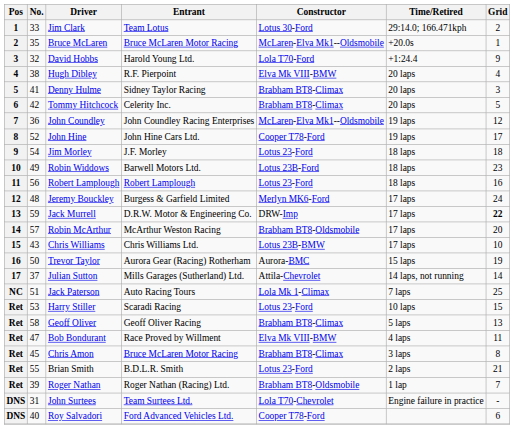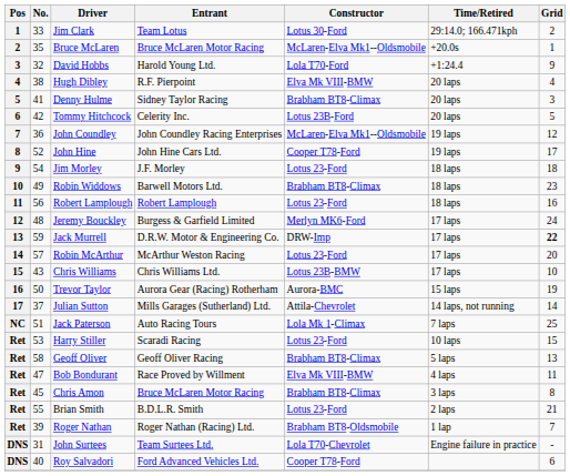 <table class="wikitable sortable" style="font-size: 95%;">
 <tr>
 <th>Pos</th>
 <th>No.</th>
 <th>Driver</th>
 <th>Entrant</th>
 <th>Constructor</th>
 <th>Time/Retired</th>
 <th>Grid</th>
 </tr>
 <tr>
 <th>1</th>
 <td>33</td>
 <td> <a href='#'>Jim Clark</a></td>
 <td><a href='#'>Team Lotus</a></td>
 <td><a href='#'>Lotus 30</a>-<a href='#'>Ford</a></td>
 <td>29:14.0; 166.471kph</td>
 <td style="text-align:center">2</td>
 </tr>
 <tr>
 <th>2</th>
 <td>35</td>
 <td> <a href='#'>Bruce McLaren</a></td>
 <td><a href='#'>Bruce McLaren Motor Racing</a></td>
 <td><a href='#'>McLaren</a>-<a href='#'>Elva Mk1</a>--<a href='#'>Oldsmobile</a></td>
 <td>+20.0s</td>
 <td style="text-align:center">1</td>
 </tr>
 <tr>
 <th>3</th>
 <td>32</td>
 <td> <a href='#'>David Hobbs</a></td>
 <td>Harold Young Ltd.</td>
 <td><a href='#'>Lola T70</a>-<a href='#'>Ford</a></td>
 <td>+1:24.4</td>
 <td style="text-align:center">9</td>
 </tr>
 <tr>
 <th>4</th>
 <td>38</td>
 <td> <a href='#'>Hugh Dibley</a></td>
 <td>R.F. Pierpoint</td>
 <td><a href='#'>Elva Mk VIII</a>-<a href='#'>BMW</a></td>
 <td>20 laps</td>
 <td style="text-align:center">4</td>
 </tr>
 <tr>
 <th>5</th>
 <td>41</td>
 <td> <a href='#'>Denny Hulme</a></td>
 <td>Sidney Taylor Racing</td>
 <td><a href='#'>Brabham BT8</a>-<a href='#'>Climax</a></td>
 <td>20 laps</td>
 <td style="text-align:center">3</td>
 </tr>
 <tr>
 <th>6</th>
 <td>42</td>
 <td> <a href='#'>Tommy Hitchcock</a></td>
 <td>Celerity Inc.</td>
-<td><a href='#'>Brabham BT8</a>-<a href='#'>Climax</a></td>
+<td><a href='#'>Lotus 23B</a>-<a href='#'>Ford</a></td>
 <td>20 laps</td>
 <td style="text-align:center">5</td>
 </tr>
 <tr>
 <th>7</th>
 <td>36</td>
 <td> <a href='#'>John Coundley</a></td>
 <td>John Coundley Racing Enterprises</td>
 <td><a href='#'>McLaren</a>-<a href='#'>Elva Mk1</a>--<a href='#'>Oldsmobile</a></td>
 <td>19 laps</td>
 <td style="text-align:center">12</td>
 </tr>
 <tr>
 <th>8</th>
 <td>52</td>
 <td> <a href='#'>John Hine</a></td>
 <td>John Hine Cars Ltd.</td>
 <td><a href='#'>Cooper T78</a>-<a href='#'>Ford</a></td>
 <td>19 laps</td>
 <td style="text-align:center">17</td>
 </tr>
 <tr>
 <th>9</th>
 <td>54</td>
 <td> <a href='#'>Jim Morley</a></td>
 <td>J.F. Morley</td>
 <td><a href='#'>Lotus 23</a>-<a href='#'>Ford</a></td>
 <td>18 laps</td>
 <td style="text-align:center">18</td>
 </tr>
 <tr>
 <th>10</th>
 <td>49</td>
 <td> <a href='#'>Robin Widdows</a></td>
 <td>Barwell Motors Ltd.</td>
-<td><a href='#'>Lotus 23B</a>-<a href='#'>Ford</a></td>
+<td><a href='#'>Brabham BT8</a>-<a href='#'>Climax</a></td>
 <td>18 laps</td>
 <td style="text-align:center">23</td>
 </tr>
 <tr>
 <th>11</th>
 <td>56</td>
 <td> <a href='#'>Robert Lamplough</a></td>
 <td><a href='#'>Robert Lamplough</a></td>
 <td><a href='#'>Lotus 23</a>-<a href='#'>Ford</a></td>
 <td>18 laps</td>
 <td style="text-align:center">16</td>
 </tr>
 <tr>
 <th>12</th>
 <td>48</td>
 <td> <a href='#'>Jeremy Bouckley</a></td>
 <td>Burgess & Garfield Limited</td>
 <td><a href='#'>Merlyn MK6</a>-<a href='#'>Ford</a></td>
 <td>17 laps</td>
 <td style="text-align:center">24</td>
 </tr>
 <tr>
 <th>13</th>
 <td>59</td>
 <td> <a href='#'>Jack Murrell</a></td>
 <td>D.R.W. Motor & Engineering Co.</td>
 <td>DRW-<a href='#'>Imp</a></td>
 <td>17 laps</td>
 <td style="text-align:center"><strong>22</strong></td>
 </tr>
 <tr>
 <th>14</th>
 <td>57</td>
 <td> <a href='#'>Robin McArthur</a></td>
 <td>McArthur Weston Racing</td>
-<td><a href='#'>Brabham BT8</a>-<a href='#'>Oldsmobile</a></td>
+<td><a href='#'>Lotus 23</a>-<a href='#'>Ford</a></td>
 <td>17 laps</td>
 <td style="text-align:center">20</td>
 </tr>
 <tr>
 <th>15</th>
 <td>43</td>
 <td> <a href='#'>Chris Williams</a></td>
 <td>Chris Williams Ltd.</td>
 <td><a href='#'>Lotus 23B</a>-<a href='#'>BMW</a></td>
 <td>17 laps</td>
 <td style="text-align:center">10</td>
 </tr>
 <tr>
 <th>16</th>
 <td>50</td>
 <td> <a href='#'>Trevor Taylor</a></td>
 <td>Aurora Gear (Racing) Rotherham</td>
 <td>Aurora-<a href='#'>BMC</a></td>
 <td>15 laps</td>
 <td style="text-align:center">19</td>
 </tr>
 <tr>
 <th>17</th>
 <td>37</td>
 <td> <a href='#'>Julian Sutton</a></td>
 <td>Mills Garages (Sutherland) Ltd.</td>
 <td>Attila-<a href='#'>Chevrolet</a></td>
 <td>14 laps, not running</td>
 <td style="text-align:center">14</td>
 </tr>
 <tr>
 <th>NC</th>
 <td>51</td>
 <td> <a href='#'>Jack Paterson</a></td>
 <td>Auto Racing Tours</td>
 <td><a href='#'>Lola Mk 1</a>-<a href='#'>Climax</a></td>
 <td>7 laps</td>
 <td style="text-align:center">25</td>
 </tr>
 <tr>
 <th>Ret</th>
 <td>53</td>
 <td> <a href='#'>Harry Stiller</a></td>
 <td>Scaradi Racing</td>
 <td><a href='#'>Lotus 23</a>-<a href='#'>Ford</a></td>
 <td>10 laps</td>
 <td style="text-align:center">15</td>
 </tr>
 <tr>
 <th>Ret</th>
 <td>58</td>
 <td> <a href='#'>Geoff Oliver</a></td>
 <td>Geoff Oliver Racing</td>
 <td><a href='#'>Brabham BT8</a>-<a href='#'>Climax</a></td>
 <td>5 laps</td>
 <td style="text-align:center">13</td>
 </tr>
 <tr>
 <th>Ret</th>
 <td>47</td>
 <td> <a href='#'>Bob Bondurant</a></td>
 <td>Race Proved by Willment</td>
 <td><a href='#'>Elva Mk VIII</a>-<a href='#'>BMW</a></td>
 <td>4 laps</td>
 <td style="text-align:center">11</td>
 </tr>
 <tr>
 <th>Ret</th>
 <td>45</td>
 <td> <a href='#'>Chris Amon</a></td>
 <td><a href='#'>Bruce McLaren Motor Racing</a></td>
 <td><a href='#'>Brabham BT8</a>-<a href='#'>Climax</a></td>
 <td>3 laps</td>
 <td style="text-align:center">8</td>
 </tr>
 <tr>
 <th>Ret</th>
 <td>55</td>
 <td> Brian Smith</td>
 <td>B.D.L.R. Smith</td>
 <td><a href='#'>Lotus 23</a>-<a href='#'>Ford</a></td>
 <td>2 laps</td>
 <td style="text-align:center">21</td>
 </tr>
 <tr>
 <th>Ret</th>
 <td>39</td>
 <td> <a href='#'>Roger Nathan</a></td>
 <td>Roger Nathan (Racing) Ltd.</td>
 <td><a href='#'>Brabham BT8</a>-<a href='#'>Oldsmobile</a></td>
 <td>1 lap</td>
 <td style="text-align:center">7</td>
 </tr>
 <tr>
 <th>DNS</th>
 <td>31</td>
 <td> <a href='#'>John Surtees</a></td>
 <td><a href='#'>Team Surtees Ltd.</a></td>
 <td><a href='#'>Lola T70</a>-<a href='#'>Chevrolet</a></td>
 <td>Engine failure in practice</td>
 <td style="text-align:center">-</td>
 </tr>
 <tr>
 <th>DNS</th>
 <td>40</td>
 <td> <a href='#'>Roy Salvadori</a></td>
 <td><a href='#'>Ford Advanced Vehicles Ltd.</a></td>
 <td><a href='#'>Cooper T78</a>-<a href='#'>Ford</a></td>
 <td></td>
 <td style="text-align:center">6</td>
 </tr>
 <tr>
 </tr>
 </table>
